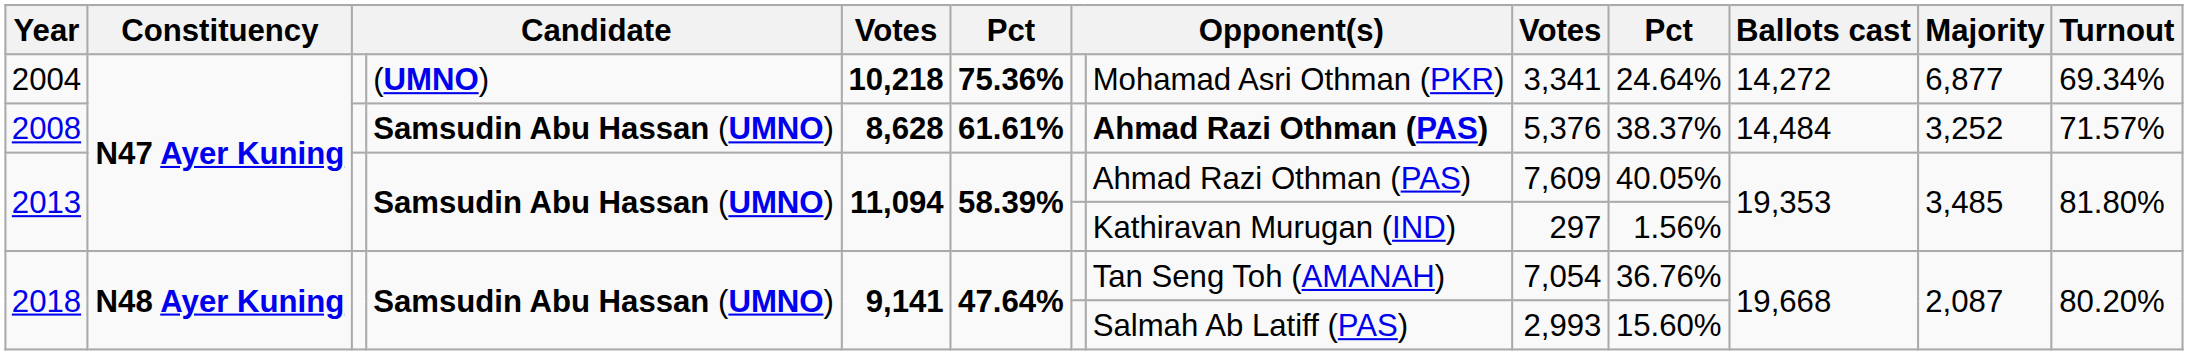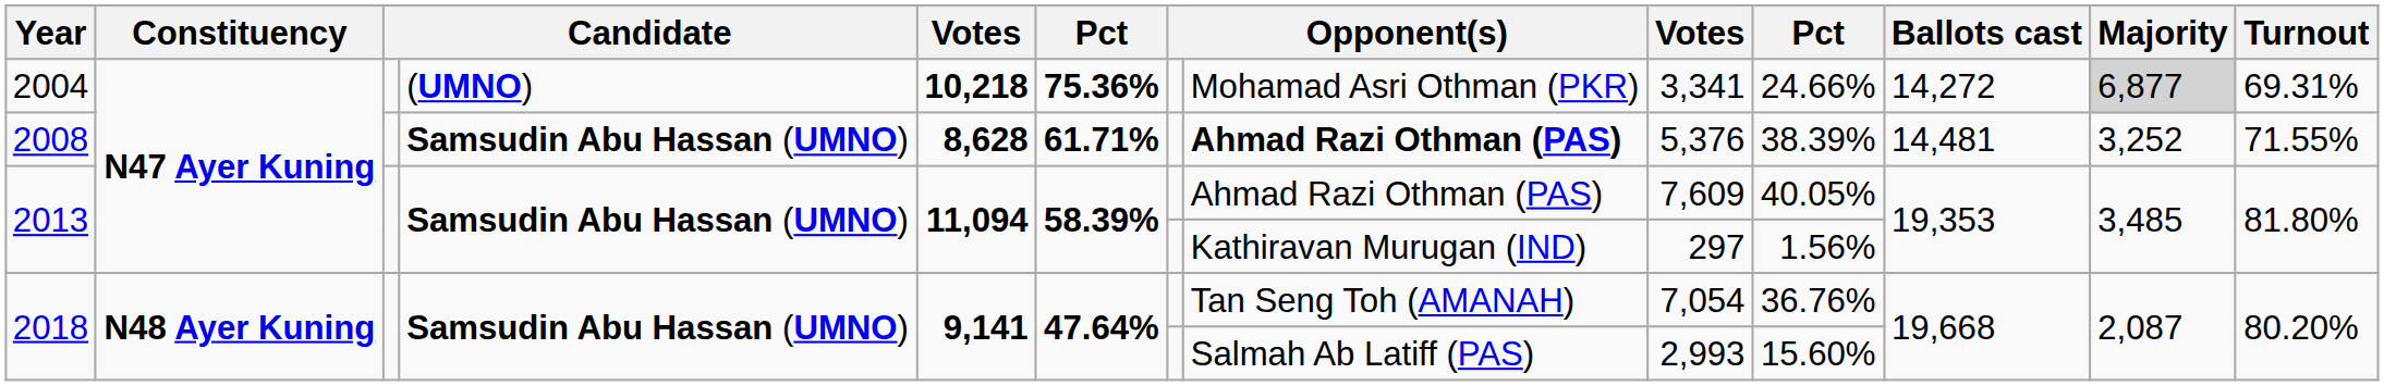 <table class="wikitable" style="margin:0.5em ; font-size:95%">
 <tr>
 <th>Year</th>
 <th>Constituency</th>
 <th colspan=2>Candidate</th>
 <th>Votes</th>
 <th>Pct</th>
 <th colspan=2>Opponent(s)</th>
 <th>Votes</th>
 <th>Pct</th>
 <th>Ballots cast</th>
 <th>Majority</th>
 <th>Turnout</th>
 </tr>
 <tr>
 <td>2004</td>
 <td rowspan=4><strong>N47 <a href='#'>Ayer Kuning</a></strong></td>
 <td></td>
 <td> (<a href='#'><strong>UMNO</strong></a>)</td>
 <td align="right"><strong>10,218</strong></td>
 <td><strong>75.36%</strong></td>
 <td></td>
 <td>Mohamad Asri Othman (<a href='#'>PKR</a>)</td>
 <td align="right">3,341</td>
-<td>24.64%</td>
+<td>24.66%</td>
 <td>14,272</td>
-<td>6,877</td>
-<td>69.34%</td>
+<td style="background: lightgrey;">6,877</td>
+<td>69.31%</td>
 </tr>
 <tr>
 <td><a href='#'>2008</a></td>
 <td></td>
 <td><strong>Samsudin Abu Hassan</strong> (<a href='#'><strong>UMNO</strong></a>)</td>
 <td align="right"><strong>8,628</strong></td>
-<td><strong>61.61%</strong></td>
+<td><strong>61.71%</strong></td>
 <td></td>
 <td><strong>Ahmad Razi Othman (<a href='#'>PAS</a>)</strong></td>
 <td align="right">5,376</td>
-<td>38.37%</td>
-<td>14,484</td>
+<td>38.39%</td>
+<td>14,481</td>
 <td>3,252</td>
-<td>71.57%</td>
+<td>71.55%</td>
 </tr>
 <tr>
 <td rowspan=2><a href='#'>2013</a></td>
 <td rowspan=2 ></td>
 <td rowspan=2><strong>Samsudin Abu Hassan</strong> (<a href='#'><strong>UMNO</strong></a>)</td>
 <td rowspan=2 align="right"><strong>11,094</strong></td>
 <td rowspan=2><strong>58.39%</strong></td>
 <td></td>
 <td>Ahmad Razi Othman (<a href='#'>PAS</a>)</td>
 <td align="right">7,609</td>
 <td>40.05%</td>
 <td rowspan=2>19,353</td>
 <td rowspan=2>3,485</td>
 <td rowspan=2>81.80%</td>
 </tr>
 <tr>
 <td></td>
 <td>Kathiravan Murugan (<a href='#'>IND</a>)</td>
 <td align="right">297</td>
 <td align="right">1.56%</td>
 </tr>
 <tr>
 <td rowspan=2><a href='#'>2018</a></td>
 <td rowspan=2><strong>N48 <a href='#'>Ayer Kuning</a></strong></td>
 <td rowspan=2 ></td>
 <td rowspan=2><strong>Samsudin Abu Hassan</strong> (<a href='#'><strong>UMNO</strong></a>)</td>
 <td rowspan=2 align="right"><strong>9,141</strong></td>
 <td rowspan=2><strong>47.64%</strong></td>
 <td></td>
 <td>Tan Seng Toh (<a href='#'>AMANAH</a>)</td>
 <td align="right">7,054</td>
 <td>36.76%</td>
 <td rowspan=2>19,668</td>
 <td rowspan=2>2,087</td>
 <td rowspan=2>80.20%</td>
 </tr>
 <tr>
 <td></td>
 <td>Salmah Ab Latiff (<a href='#'>PAS</a>)</td>
 <td align="right">2,993</td>
 <td>15.60%</td>
 </tr>
 </table>
